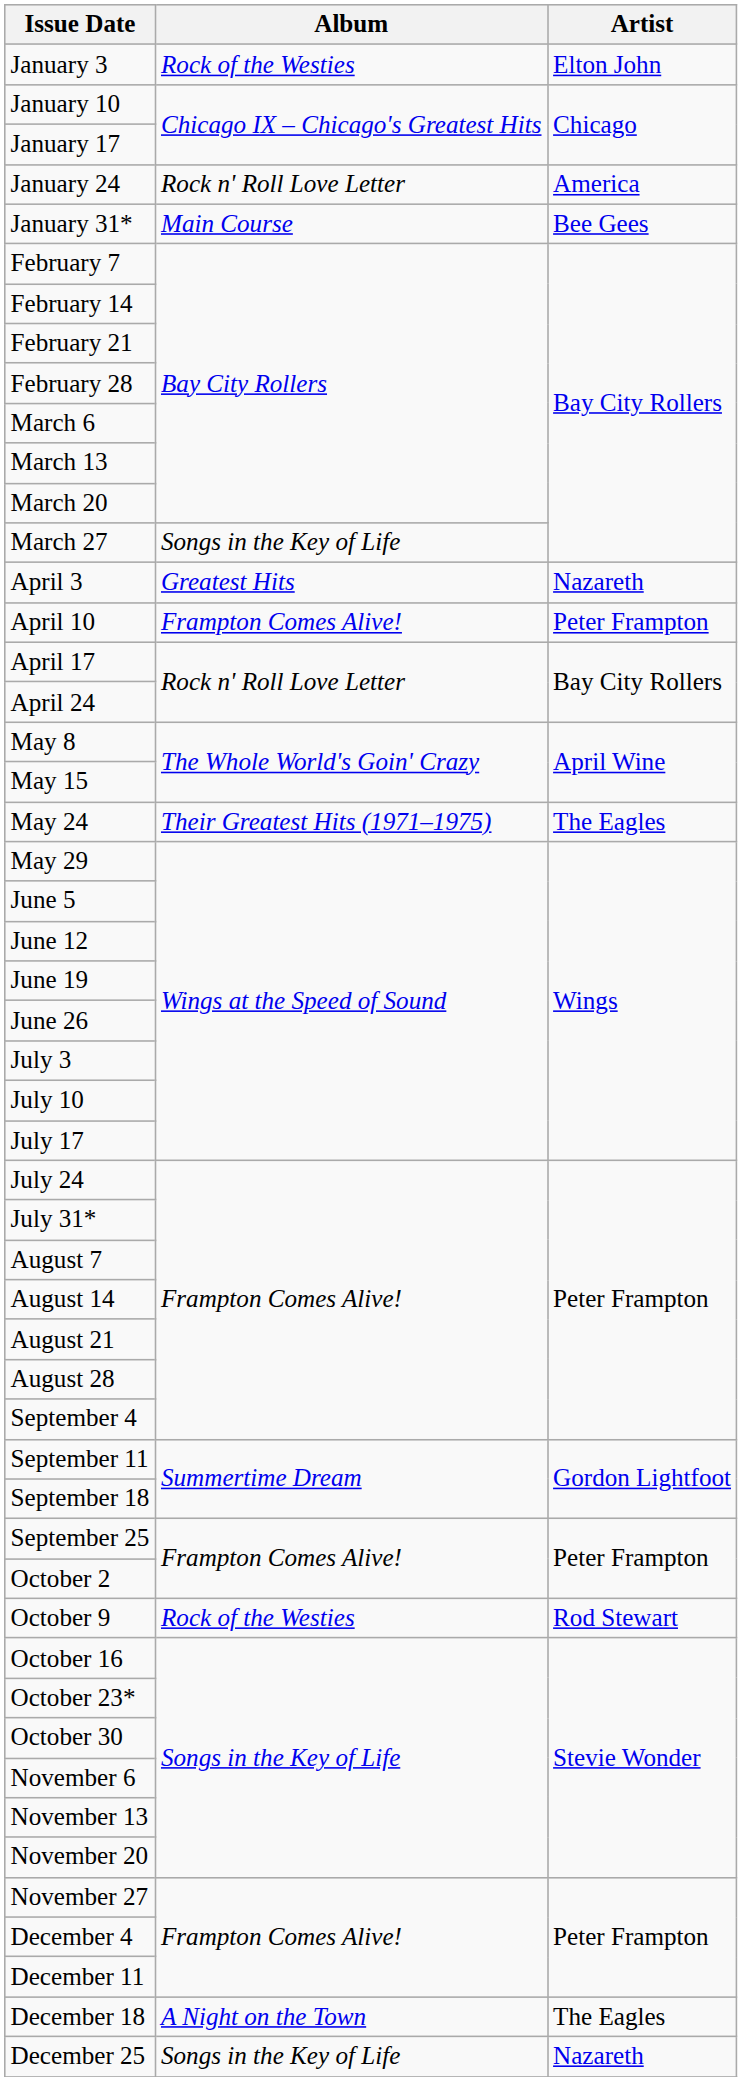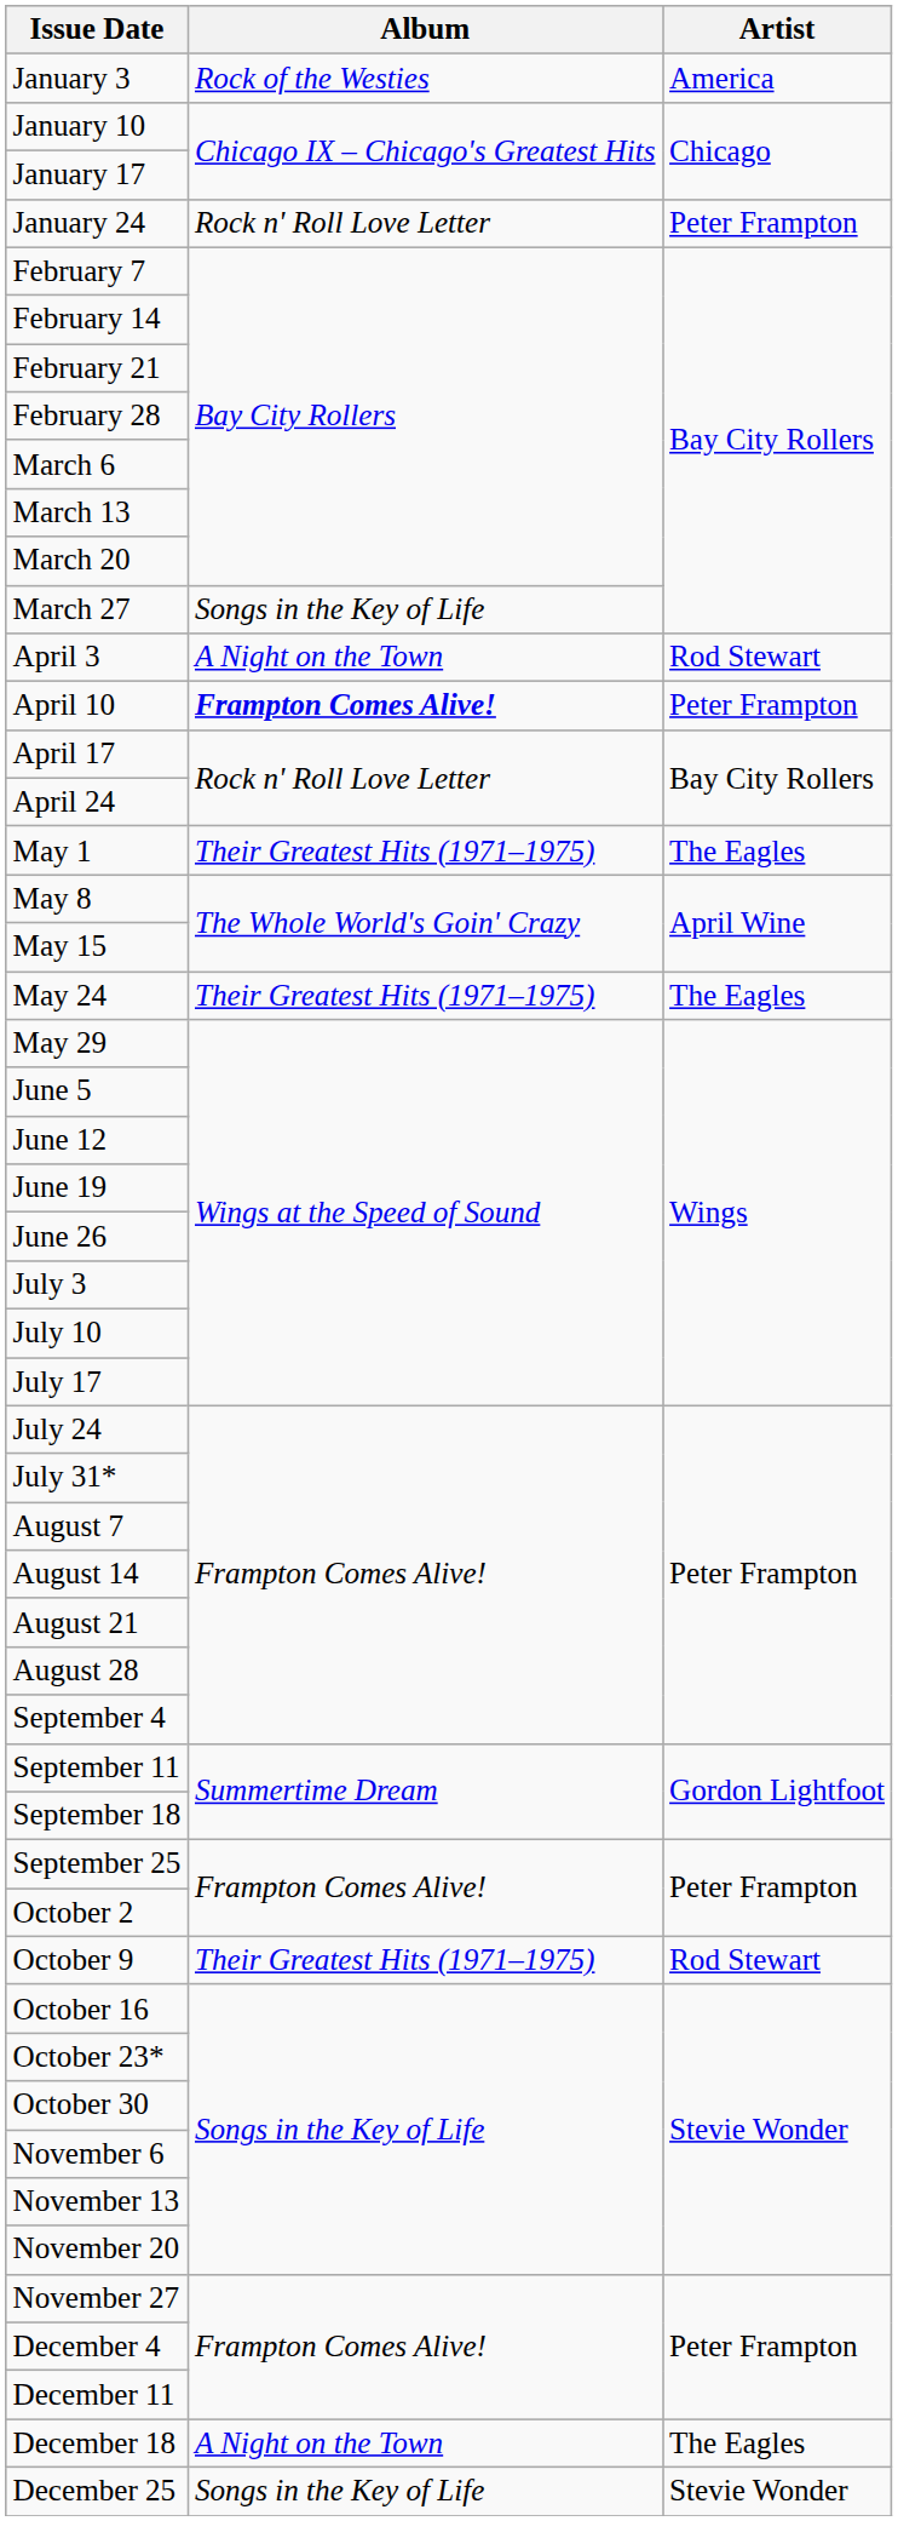 <table class="wikitable sortable">
 <tr>
 <th><strong>Issue Date</strong></th>
 <th><strong>Album</strong></th>
 <th><strong>Artist</strong></th>
 </tr>
 <tr>
 <td>January 3</td>
 <td><em><a href='#'>Rock of the Westies</a></em></td>
-<td><a href='#'>Elton John</a></td>
+<td><a href='#'>America</a></td>
 </tr>
 <tr>
 <td>January 10</td>
 <td rowspan="2"><em><a href='#'>Chicago IX – Chicago's Greatest Hits</a></em></td>
 <td rowspan="2"><a href='#'>Chicago</a></td>
 </tr>
 <tr>
 <td>January 17</td>
 </tr>
 <tr>
 <td>January 24</td>
 <td><em>Rock n' Roll Love Letter</em></td>
-<td><a href='#'>America</a></td>
-</tr>
-<tr>
-<td>January 31*</td>
-<td><em><a href='#'>Main Course</a></em></td>
-<td><a href='#'>Bee Gees</a></td>
+<td><a href='#'>Peter Frampton</a></td>
 </tr>
 <tr>
 <td>February 7</td>
 <td rowspan="7"><em><a href='#'>Bay City Rollers</a></em></td>
 <td rowspan="8"><a href='#'>Bay City Rollers</a></td>
 </tr>
 <tr>
 <td>February 14</td>
 </tr>
 <tr>
 <td>February 21</td>
 </tr>
 <tr>
 <td>February 28</td>
 </tr>
 <tr>
 <td>March 6</td>
 </tr>
 <tr>
 <td>March 13</td>
 </tr>
 <tr>
 <td>March 20</td>
 </tr>
 <tr>
 <td>March 27</td>
 <td><em>Songs in the Key of Life</em></td>
 </tr>
 <tr>
 <td>April 3</td>
-<td><em><a href='#'>Greatest Hits</a></em></td>
-<td><a href='#'>Nazareth</a></td>
+<td><em><a href='#'>A Night on the Town</a></em></td>
+<td><a href='#'>Rod Stewart</a></td>
 </tr>
 <tr>
 <td>April 10</td>
-<td><em><a href='#'>Frampton Comes Alive!</a></em></td>
+<td><strong><em><a href='#'>Frampton Comes Alive!</a></em></strong></td>
 <td><a href='#'>Peter Frampton</a></td>
 </tr>
 <tr>
 <td>April 17</td>
 <td rowspan="2"><em>Rock n' Roll Love Letter</em></td>
 <td rowspan="2">Bay City Rollers</td>
 </tr>
 <tr>
 <td>April 24</td>
+</tr>
+<tr>
+<td>May 1</td>
+<td><em><a href='#'>Their Greatest Hits (1971–1975)</a></em></td>
+<td><a href='#'>The Eagles</a></td>
 </tr>
 <tr>
 <td>May 8</td>
 <td rowspan="2"><em><a href='#'>The Whole World's Goin' Crazy</a></em></td>
 <td rowspan="2"><a href='#'>April Wine</a></td>
 </tr>
 <tr>
 <td>May 15</td>
 </tr>
 <tr>
 <td>May 24</td>
 <td><em><a href='#'>Their Greatest Hits (1971–1975)</a></em></td>
 <td><a href='#'>The Eagles</a></td>
 </tr>
 <tr>
 <td>May 29</td>
 <td rowspan="8"><em><a href='#'>Wings at the Speed of Sound</a></em></td>
 <td rowspan="8"><a href='#'>Wings</a></td>
 </tr>
 <tr>
 <td>June 5</td>
 </tr>
 <tr>
 <td>June 12</td>
 </tr>
 <tr>
 <td>June 19</td>
 </tr>
 <tr>
 <td>June 26</td>
 </tr>
 <tr>
 <td>July 3</td>
 </tr>
 <tr>
 <td>July 10</td>
 </tr>
 <tr>
 <td>July 17</td>
 </tr>
 <tr>
 <td>July 24</td>
 <td rowspan="7"><em>Frampton Comes Alive!</em></td>
 <td rowspan="7">Peter Frampton</td>
 </tr>
 <tr>
 <td>July 31*</td>
 </tr>
 <tr>
 <td>August 7</td>
 </tr>
 <tr>
 <td>August 14</td>
 </tr>
 <tr>
 <td>August 21</td>
 </tr>
 <tr>
 <td>August 28</td>
 </tr>
 <tr>
 <td>September 4</td>
 </tr>
 <tr>
 <td>September 11</td>
 <td rowspan="2"><em><a href='#'>Summertime Dream</a></em></td>
 <td rowspan="2"><a href='#'>Gordon Lightfoot</a></td>
 </tr>
 <tr>
 <td>September 18</td>
 </tr>
 <tr>
 <td>September 25</td>
 <td rowspan="2"><em>Frampton Comes Alive!</em></td>
 <td rowspan="2">Peter Frampton</td>
 </tr>
 <tr>
 <td>October 2</td>
 </tr>
 <tr>
 <td>October 9</td>
-<td><em><a href='#'>Rock of the Westies</a></em></td>
+<td><em><a href='#'>Their Greatest Hits (1971–1975)</a></em></td>
 <td><a href='#'>Rod Stewart</a></td>
 </tr>
 <tr>
 <td>October 16</td>
 <td rowspan="6"><em><a href='#'>Songs in the Key of Life</a></em></td>
 <td rowspan="6"><a href='#'>Stevie Wonder</a></td>
 </tr>
 <tr>
 <td>October 23*</td>
 </tr>
 <tr>
 <td>October 30</td>
 </tr>
 <tr>
 <td>November 6</td>
 </tr>
 <tr>
 <td>November 13</td>
 </tr>
 <tr>
 <td>November 20</td>
 </tr>
 <tr>
 <td>November 27</td>
 <td rowspan="3"><em>Frampton Comes Alive!</em></td>
 <td rowspan="3">Peter Frampton</td>
 </tr>
 <tr>
 <td>December 4</td>
 </tr>
 <tr>
 <td>December 11</td>
 </tr>
 <tr>
 <td>December 18</td>
 <td><em><a href='#'>A Night on the Town</a></em></td>
 <td>The Eagles</td>
 </tr>
 <tr>
 <td>December 25</td>
 <td><em>Songs in the Key of Life</em></td>
-<td><a href='#'>Nazareth</a></td>
+<td>Stevie Wonder</td>
 </tr>
 <tr>
 </tr>
 </table>
